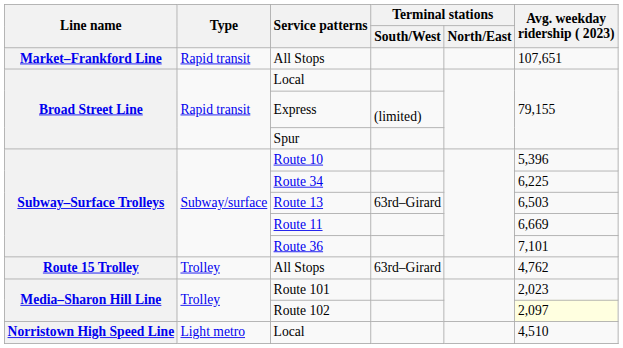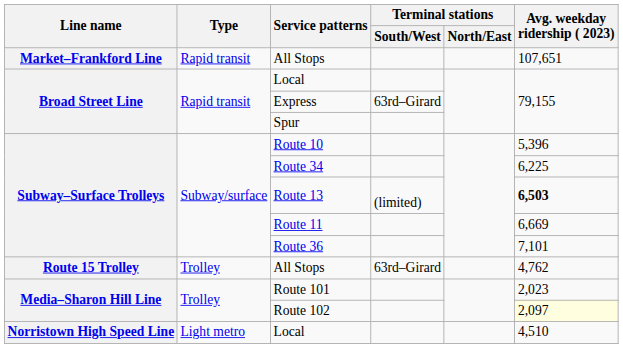 <table class="wikitable plainrowheaders">
 <tr>
 <th scope=col rowspan=2>Line name</th>
 <th scope=col rowspan=2>Type</th>
 <th scope=col rowspan=2>Service patterns</th>
 <th scope=col colspan=2>Terminal stations</th>
 <th scope=col rowspan=2>Avg. weekday<br>ridership ( 2023)</th>
 </tr>
 <tr>
 <th scope=col>South/West</th>
 <th scope=col>North/East</th>
 </tr>
 <tr>
 <th scope="row"> <a href='#'>Market–Frankford Line</a></th>
 <td><a href='#'>Rapid transit</a></td>
 <td> All Stops</td>
 <td></td>
 <td></td>
 <td>107,651</td>
 </tr>
 <tr>
 <th rowspan="3" scope="row"> <a href='#'>Broad Street Line</a></th>
 <td rowspan="3"><a href='#'>Rapid transit</a></td>
 <td> Local</td>
 <td></td>
 <td rowspan="3"></td>
 <td rowspan="3">79,155</td>
 </tr>
 <tr>
 <td> Express</td>
-<td><br> (limited)</td>
+<td>63rd–Girard</td>
 </tr>
 <tr>
 <td> Spur</td>
 <td></td>
 </tr>
 <tr>
 <th rowspan="5" scope="row"> <a href='#'>Subway–Surface Trolleys</a></th>
 <td rowspan="5"><a href='#'>Subway/<wbr>surface</a></td>
 <td> <a href='#'>Route 10</a></td>
 <td></td>
 <td rowspan="5"></td>
 <td>5,396</td>
 </tr>
 <tr>
 <td> <a href='#'>Route 34</a></td>
 <td></td>
 <td>6,225</td>
 </tr>
 <tr>
 <td> <a href='#'>Route 13</a></td>
-<td>63rd–Girard</td>
-<td>6,503</td>
+<td><br> (limited)</td>
+<td><strong>6,503</strong></td>
 </tr>
 <tr>
 <td> <a href='#'>Route 11</a></td>
 <td></td>
 <td>6,669</td>
 </tr>
 <tr>
 <td> <a href='#'>Route 36</a></td>
 <td></td>
 <td>7,101</td>
 </tr>
 <tr>
 <th scope="row"> <a href='#'>Route 15 Trolley</a></th>
 <td><a href='#'>Trolley</a></td>
 <td> All Stops</td>
 <td>63rd–Girard</td>
 <td></td>
 <td>4,762</td>
 </tr>
 <tr>
 <th rowspan="2" scope="row"> <a href='#'>Media–Sharon Hill Line</a></th>
 <td rowspan="2"><a href='#'>Trolley</a></td>
 <td> Route 101</td>
 <td></td>
 <td rowspan="2"></td>
 <td>2,023</td>
 </tr>
 <tr>
 <td> Route 102</td>
 <td></td>
 <td style="background: lightyellow;">2,097</td>
 </tr>
 <tr>
 <th scope="row"> <a href='#'>Norristown High Speed Line</a></th>
 <td><a href='#'>Light metro</a></td>
 <td> Local</td>
 <td></td>
 <td></td>
 <td>4,510</td>
 </tr>
 </table>
